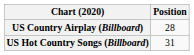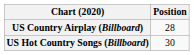 <table class="wikitable sortable plainrowheaders" style="text-align:center">
 <tr>
 <th scope="col">Chart (2020)</th>
 <th scope="col">Position</th>
 </tr>
 <tr>
 <th scope="row">US Country Airplay (<em>Billboard</em>)</th>
 <td>28</td>
 </tr>
 <tr>
 <th scope="row">US Hot Country Songs (<em>Billboard</em>)</th>
-<td>31</td>
+<td>30</td>
 </tr>
 </table>
